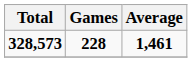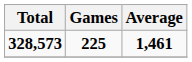 <table class="wikitable">
 <tr>
 <th>Total</th>
 <th>Games</th>
 <th>Average</th>
 </tr>
 <tr>
 <td align="center"><strong>328,573</strong></td>
-<td align="center"><strong>228</strong></td>
+<td align="center"><strong>225</strong></td>
 <td align="center"><strong>1,461</strong></td>
 </tr>
 <tr>
 </tr>
 </table>
